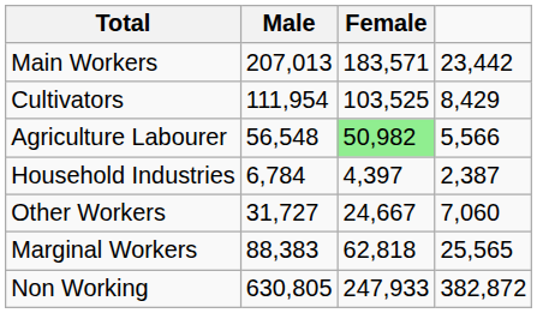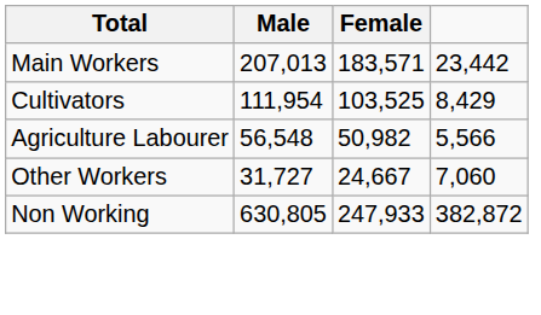 <table class="wikitable">
 <tr>
 <th>Total</th>
 <th>Male</th>
 <th>Female</th>
 </tr>
 <tr>
 <td>Main Workers</td>
 <td>207,013</td>
 <td>183,571</td>
 <td>23,442</td>
 </tr>
 <tr>
 <td>Cultivators</td>
 <td>111,954</td>
 <td>103,525</td>
 <td>8,429</td>
 </tr>
 <tr>
 <td>Agriculture Labourer</td>
 <td>56,548</td>
-<td style="background: lightgreen;">50,982</td>
+<td>50,982</td>
 <td>5,566</td>
-</tr>
-<tr>
-<td>Household Industries</td>
-<td>6,784</td>
-<td>4,397</td>
-<td>2,387</td>
 </tr>
 <tr>
 <td>Other Workers</td>
 <td>31,727</td>
 <td>24,667</td>
 <td>7,060</td>
 </tr>
 <tr>
-<td>Marginal Workers</td>
-<td>88,383</td>
-<td>62,818</td>
-<td>25,565</td>
-</tr>
-<tr>
 <td>Non Working</td>
 <td>630,805</td>
 <td>247,933</td>
 <td>382,872</td>
 </tr>
 </table>
